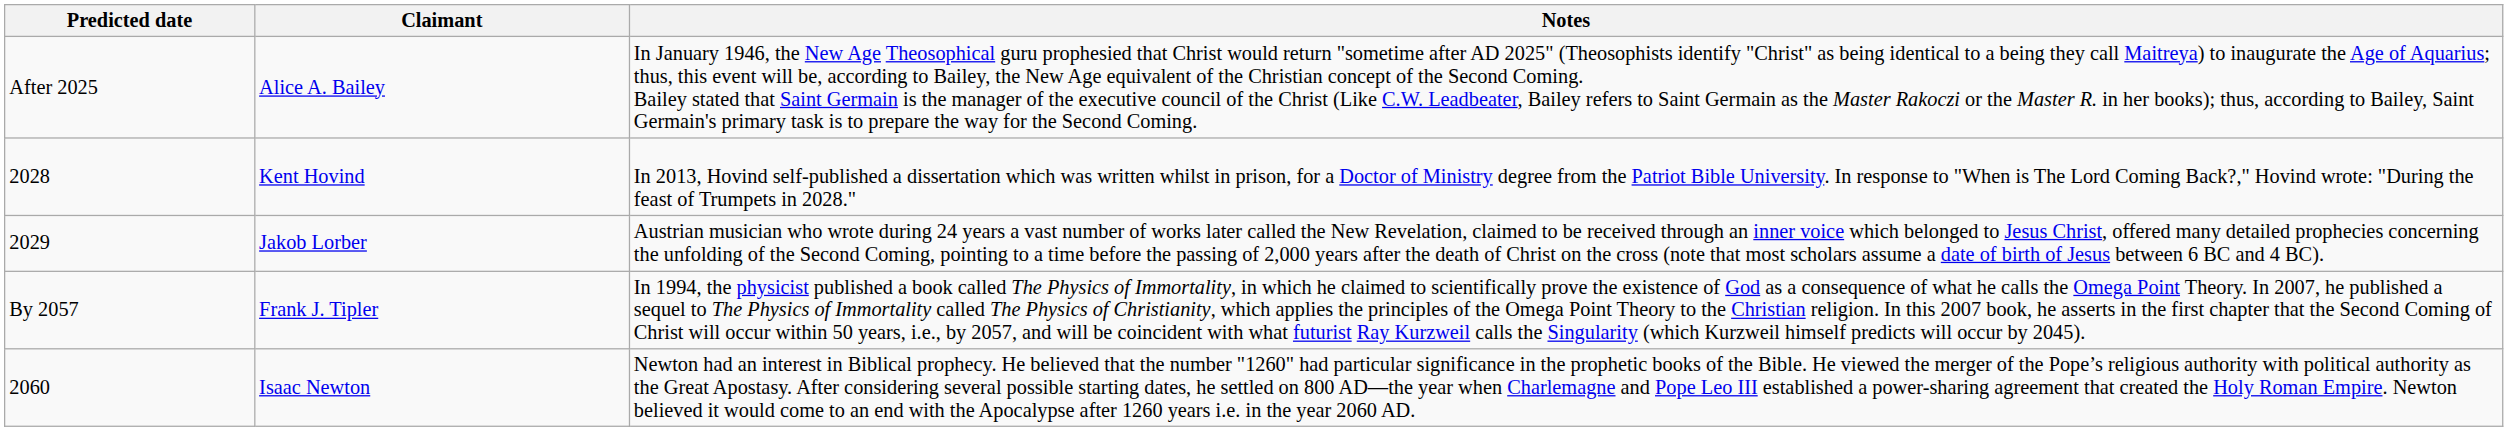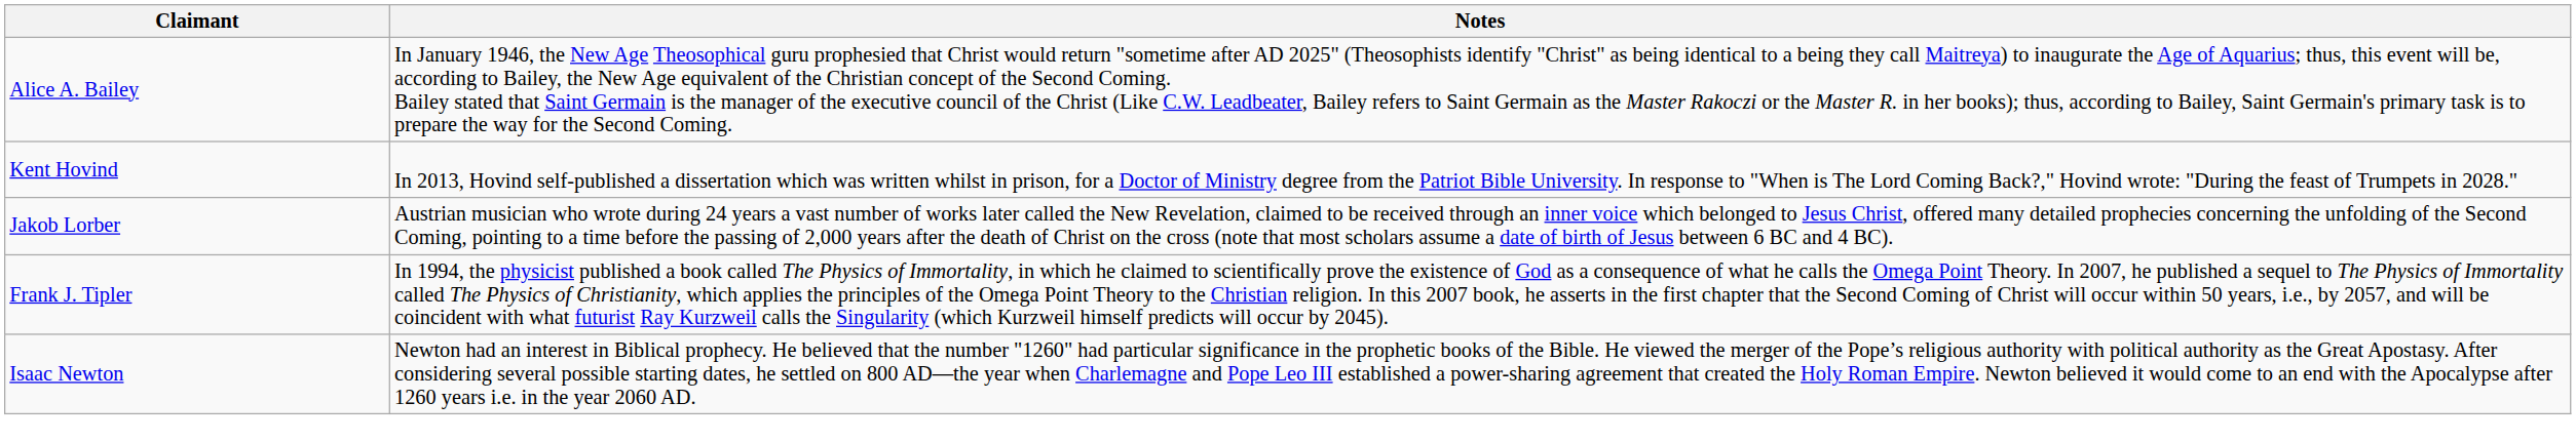 <table class="wikitable">
 <tr>
-<th style="width:10%;">Predicted date</th>
 <th style="width:15%;">Claimant</th>
 <th>Notes</th>
 </tr>
 <tr>
-<td>After 2025</td>
 <td><a href='#'>Alice A. Bailey</a></td>
 <td>In January 1946, the <a href='#'>New Age</a> <a href='#'>Theosophical</a> guru prophesied that Christ would return "sometime after AD 2025" (Theosophists identify "Christ" as being identical to a being they call <a href='#'>Maitreya</a>) to inaugurate the <a href='#'>Age of Aquarius</a>; thus, this event will be, according to Bailey, the New Age equivalent of the Christian concept of the Second Coming.<br>Bailey stated that <a href='#'>Saint Germain</a> is the manager of the executive council of the Christ (Like <a href='#'>C.W. Leadbeater</a>, Bailey refers to Saint Germain as the <em>Master Rakoczi</em> or the <em>Master R.</em> in her books); thus, according to Bailey, Saint Germain's primary task is to prepare the way for the Second Coming.</td>
 </tr>
 <tr>
-<td>2028</td>
 <td><a href='#'>Kent Hovind</a></td>
 <td><br>In 2013, Hovind self-published a dissertation which was written whilst in prison, for a <a href='#'>Doctor of Ministry</a> degree from the <a href='#'>Patriot Bible University</a>. In response to "When is The Lord Coming Back?," Hovind wrote: "During the feast of Trumpets in 2028."</td>
 </tr>
 <tr>
-<td>2029</td>
 <td><a href='#'>Jakob Lorber</a></td>
 <td>Austrian musician who wrote during 24 years a vast number of works later called the New Revelation, claimed to be received through an <a href='#'>inner voice</a> which belonged to <a href='#'>Jesus Christ</a>, offered many detailed prophecies concerning the unfolding of the Second Coming, pointing to a time before the passing of 2,000 years after the death of Christ on the cross (note that most scholars assume a <a href='#'>date of birth of Jesus</a> between 6 BC and 4 BC).</td>
 </tr>
 <tr>
-<td>By 2057</td>
 <td><a href='#'>Frank J. Tipler</a></td>
 <td>In 1994, the <a href='#'>physicist</a> published a book called <em>The Physics of Immortality</em>, in which he claimed to scientifically prove the existence of <a href='#'>God</a> as a consequence of what he calls the <a href='#'>Omega Point</a> Theory. In 2007, he published a sequel to <em>The Physics of Immortality</em> called <em>The Physics of Christianity</em>, which applies the principles of the Omega Point Theory to the <a href='#'>Christian</a> religion. In this 2007 book, he asserts in the first chapter that the Second Coming of Christ will occur within 50 years, i.e., by 2057, and will be coincident with what <a href='#'>futurist</a> <a href='#'>Ray Kurzweil</a> calls the <a href='#'>Singularity</a> (which Kurzweil himself predicts will occur by 2045).</td>
 </tr>
 <tr>
-<td>2060</td>
 <td><a href='#'>Isaac Newton</a></td>
 <td>Newton had an interest in Biblical prophecy. He believed that the number "1260" had particular significance in the prophetic books of the Bible. He viewed the merger of the Pope’s religious authority with political authority as the Great Apostasy. After considering several possible starting dates, he settled on 800 AD—the year when <a href='#'>Charlemagne</a> and <a href='#'>Pope Leo III</a> established a power-sharing agreement that created the <a href='#'>Holy Roman Empire</a>. Newton believed it would come to an end with the Apocalypse after 1260 years i.e. in the year 2060 AD.</td>
 </tr>
 </table>
